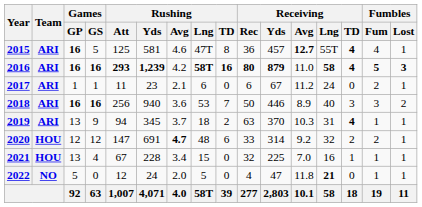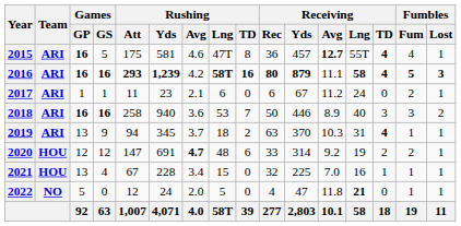 <table class=wikitable style="text-align:center;">
 <tr>
 <th rowspan=2>Year</th>
 <th rowspan=2>Team</th>
 <th colspan=2>Games</th>
 <th colspan=5>Rushing</th>
 <th colspan=5>Receiving</th>
 <th colspan=2>Fumbles</th>
 </tr>
 <tr>
 <th>GP</th>
 <th>GS</th>
 <th>Att</th>
 <th>Yds</th>
 <th>Avg</th>
 <th>Lng</th>
 <th>TD</th>
 <th>Rec</th>
 <th>Yds</th>
 <th>Avg</th>
 <th>Lng</th>
 <th>TD</th>
 <th>Fum</th>
 <th>Lost</th>
 </tr>
 <tr>
 <th><a href='#'>2015</a></th>
 <th><a href='#'>ARI</a></th>
 <td><strong>16</strong></td>
 <td>5</td>
-<td>125</td>
+<td>175</td>
 <td>581</td>
 <td>4.6</td>
 <td>47T</td>
 <td>8</td>
 <td>36</td>
 <td>457</td>
 <td><strong>12.7</strong></td>
 <td>55T</td>
 <td><strong>4</strong></td>
 <td>4</td>
 <td>1</td>
 </tr>
 <tr>
 <th><a href='#'>2016</a></th>
 <th><a href='#'>ARI</a></th>
 <td><strong>16</strong></td>
 <td><strong>16</strong></td>
 <td><strong>293</strong></td>
 <td><strong>1,239</strong></td>
 <td>4.2</td>
 <td><strong>58T</strong></td>
 <td><strong>16</strong></td>
 <td><strong>80</strong></td>
 <td><strong>879</strong></td>
-<td>11.0</td>
+<td>11.1</td>
 <td><strong>58</strong></td>
 <td><strong>4</strong></td>
 <td><strong>5</strong></td>
 <td><strong>3</strong></td>
 </tr>
 <tr>
 <th><a href='#'>2017</a></th>
 <th><a href='#'>ARI</a></th>
 <td>1</td>
 <td>1</td>
 <td>11</td>
 <td>23</td>
 <td>2.1</td>
 <td>6</td>
 <td>0</td>
 <td>6</td>
 <td>67</td>
 <td>11.2</td>
 <td>24</td>
 <td>0</td>
 <td>2</td>
 <td>1</td>
 </tr>
 <tr>
 <th><a href='#'>2018</a></th>
 <th><a href='#'>ARI</a></th>
 <td><strong>16</strong></td>
 <td><strong>16</strong></td>
-<td>256</td>
+<td>258</td>
 <td>940</td>
 <td>3.6</td>
 <td>53</td>
 <td>7</td>
 <td>50</td>
 <td>446</td>
 <td>8.9</td>
 <td>40</td>
 <td>3</td>
 <td>3</td>
 <td>2</td>
 </tr>
 <tr>
 <th><a href='#'>2019</a></th>
 <th><a href='#'>ARI</a></th>
 <td>13</td>
 <td>9</td>
 <td>94</td>
 <td>345</td>
 <td>3.7</td>
 <td>18</td>
 <td>2</td>
 <td>63</td>
 <td>370</td>
 <td>10.3</td>
 <td>31</td>
 <td><strong>4</strong></td>
 <td>1</td>
 <td>1</td>
 </tr>
 <tr>
 <th><a href='#'>2020</a></th>
 <th><a href='#'>HOU</a></th>
 <td>12</td>
 <td>12</td>
 <td>147</td>
 <td>691</td>
 <td><strong>4.7</strong></td>
 <td>48</td>
 <td>6</td>
 <td>33</td>
 <td>314</td>
 <td>9.2</td>
-<td>32</td>
+<td>19</td>
 <td>2</td>
 <td>2</td>
 <td>1</td>
 </tr>
 <tr>
 <th><a href='#'>2021</a></th>
 <th><a href='#'>HOU</a></th>
 <td>13</td>
 <td>4</td>
 <td>67</td>
 <td>228</td>
 <td>3.4</td>
 <td>15</td>
 <td>0</td>
 <td>32</td>
 <td>225</td>
 <td>7.0</td>
 <td>16</td>
 <td>1</td>
 <td>1</td>
 <td>1</td>
 </tr>
 <tr>
 <th><a href='#'>2022</a></th>
 <th><a href='#'>NO</a></th>
 <td>5</td>
 <td>0</td>
 <td>12</td>
 <td>24</td>
 <td>2.0</td>
 <td>5</td>
 <td>0</td>
 <td>4</td>
 <td>47</td>
 <td>11.8</td>
 <td><strong>21</strong></td>
 <td>0</td>
 <td>1</td>
 <td>1</td>
 </tr>
 <tr>
 <th colspan="2"></th>
 <th>92</th>
 <th>63</th>
 <th>1,007</th>
 <th>4,071</th>
 <th>4.0</th>
 <th>58T</th>
 <th>39</th>
 <th>277</th>
 <th>2,803</th>
 <th>10.1</th>
 <th>58</th>
 <th>18</th>
 <th>19</th>
 <th>11</th>
 </tr>
 </table>
